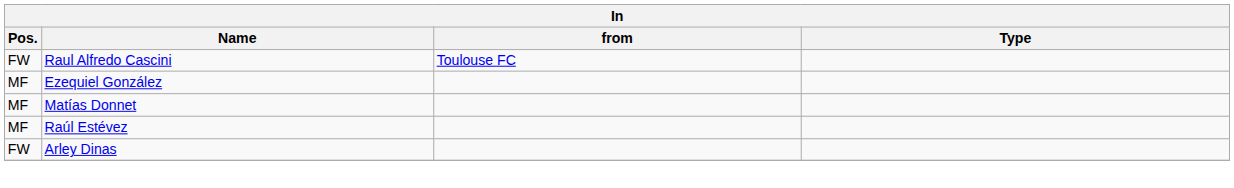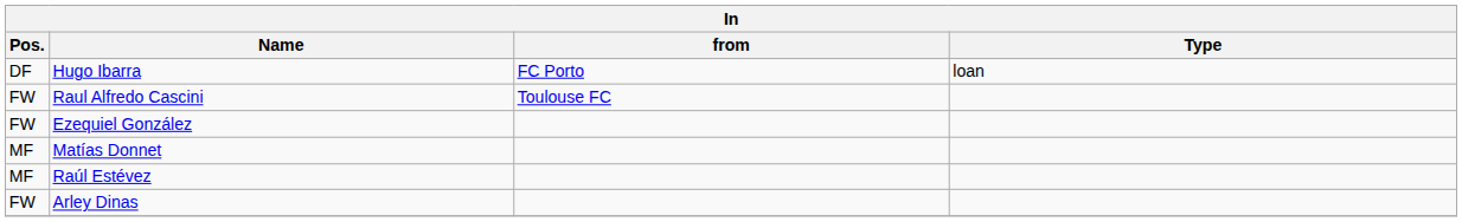 <table class="wikitable" style="font-size:90%;width:99%;">
 <tr>
 <th colspan="4">In</th>
 </tr>
 <tr>
 <th width=3%>Pos.</th>
 <th width=32%>Name</th>
 <th width=30%>from</th>
 <th width=35%>Type</th>
 </tr>
 <tr>
+<td>DF</td>
+<td><a href='#'>Hugo Ibarra</a></td>
+<td><a href='#'>FC Porto</a></td>
+<td>loan</td>
+</tr>
+<tr>
 <td>FW</td>
 <td><a href='#'>Raul Alfredo Cascini</a></td>
 <td><a href='#'>Toulouse FC</a></td>
 <td></td>
 </tr>
 <tr>
-<td>MF</td>
+<td>FW</td>
 <td><a href='#'>Ezequiel González</a></td>
 <td></td>
 <td></td>
 </tr>
 <tr>
 <td>MF</td>
 <td><a href='#'>Matías Donnet</a></td>
 <td></td>
 <td></td>
 </tr>
 <tr>
 <td>MF</td>
 <td><a href='#'>Raúl Estévez</a></td>
 <td></td>
 <td></td>
 </tr>
 <tr>
 <td>FW</td>
 <td><a href='#'>Arley Dinas</a></td>
 <td></td>
 <td></td>
 </tr>
 <tr>
 </tr>
 </table>
